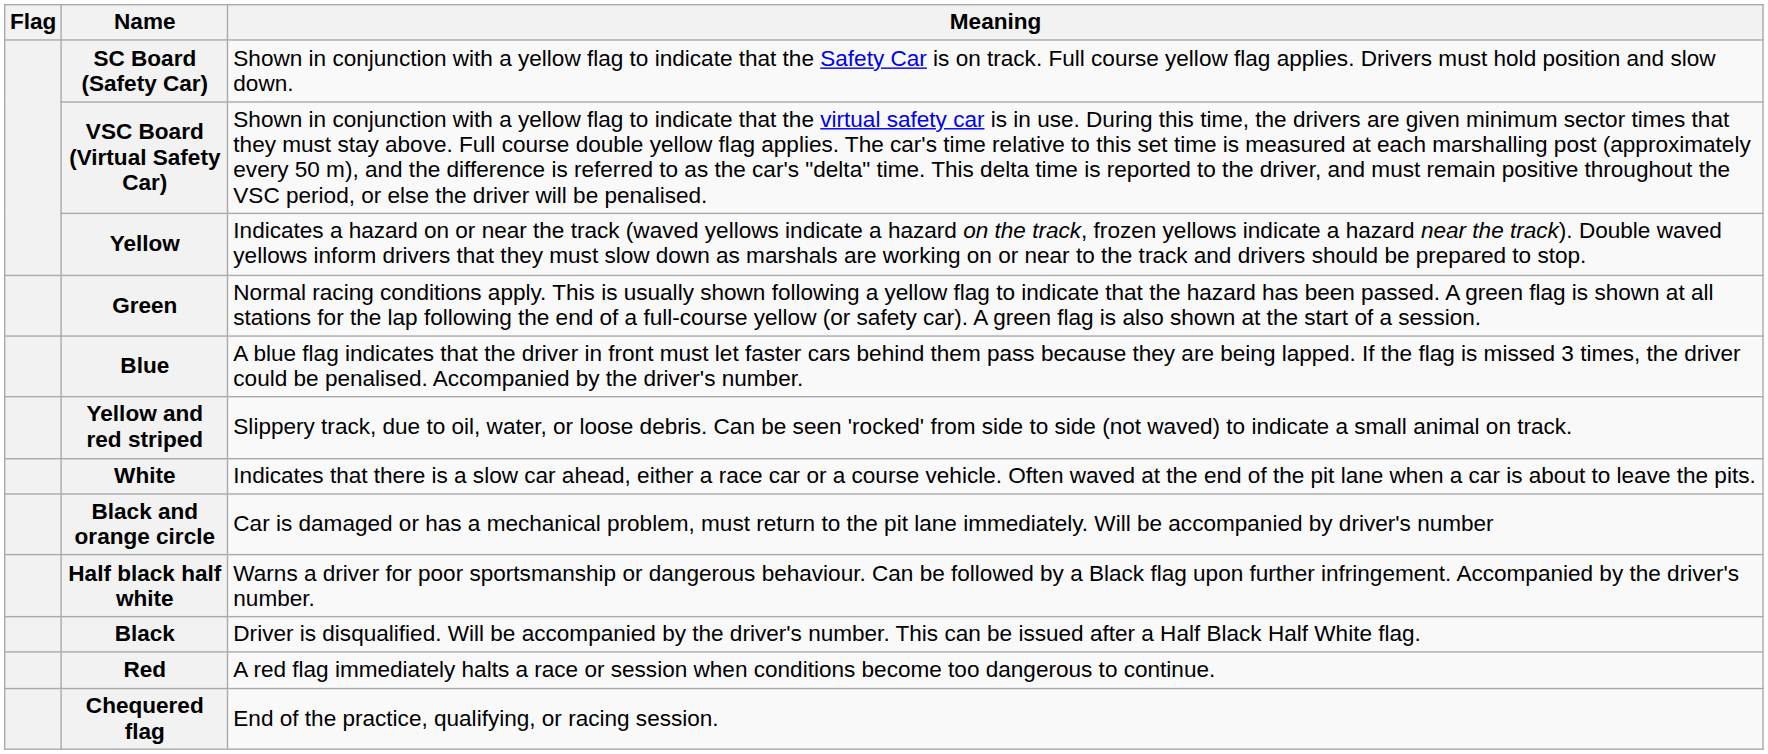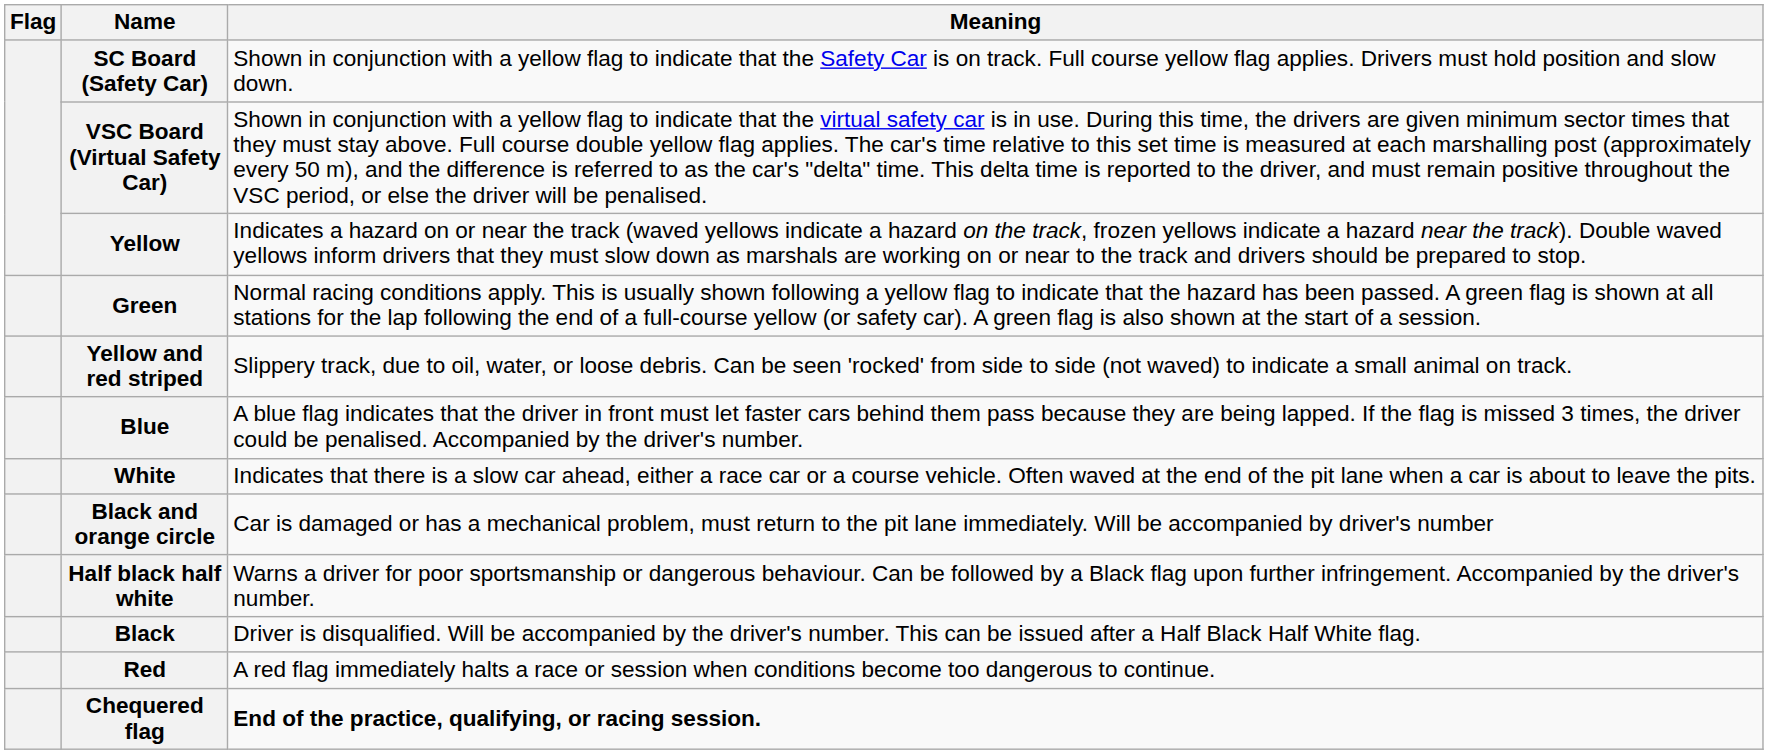 <table class="wikitable">
 <tr>
 <th>Flag</th>
 <th>Name</th>
 <th>Meaning</th>
 </tr>
 <tr>
 <th rowspan="3"></th>
 <th>SC Board<br>(Safety Car)</th>
 <td>Shown in conjunction with a yellow flag to indicate that the <a href='#'>Safety Car</a> is on track. Full course yellow flag applies. Drivers must hold position and slow down.</td>
 </tr>
 <tr>
 <th>VSC Board<br>(Virtual Safety Car)</th>
 <td>Shown in conjunction with a yellow flag to indicate that the <a href='#'>virtual safety car</a> is in use. During this time, the drivers are given minimum sector times that they must stay above. Full course double yellow flag applies. The car's time relative to this set time is measured at each marshalling post (approximately every 50 m), and the difference is referred to as the car's "delta" time. This delta time is reported to the driver, and must remain positive throughout the VSC period, or else the driver will be penalised.</td>
 </tr>
 <tr>
 <th>Yellow</th>
 <td>Indicates a hazard on or near the track (waved yellows indicate a hazard <em>on the track</em>, frozen yellows indicate a hazard <em>near the track</em>). Double waved yellows inform drivers that they must slow down as marshals are working on or near to the track and drivers should be prepared to stop.</td>
 </tr>
 <tr>
 <th></th>
 <th>Green</th>
 <td>Normal racing conditions apply. This is usually shown following a yellow flag to indicate that the hazard has been passed. A green flag is shown at all stations for the lap following the end of a full-course yellow (or safety car). A green flag is also shown at the start of a session.</td>
 </tr>
 <tr>
 <th></th>
-<th>Blue</th>
-<td>A blue flag indicates that the driver in front must let faster cars behind them pass because they are being lapped. If the flag is missed 3 times, the driver could be penalised. Accompanied by the driver's number.</td>
+<th>Yellow and red striped</th>
+<td>Slippery track, due to oil, water, or loose debris. Can be seen 'rocked' from side to side (not waved) to indicate a small animal on track.</td>
 </tr>
 <tr>
 <th></th>
-<th>Yellow and red striped</th>
-<td>Slippery track, due to oil, water, or loose debris. Can be seen 'rocked' from side to side (not waved) to indicate a small animal on track.</td>
+<th>Blue</th>
+<td>A blue flag indicates that the driver in front must let faster cars behind them pass because they are being lapped. If the flag is missed 3 times, the driver could be penalised. Accompanied by the driver's number.</td>
 </tr>
 <tr>
 <th></th>
 <th>White</th>
 <td>Indicates that there is a slow car ahead, either a race car or a course vehicle. Often waved at the end of the pit lane when a car is about to leave the pits.</td>
 </tr>
 <tr>
 <th></th>
 <th>Black and orange circle</th>
 <td>Car is damaged or has a mechanical problem, must return to the pit lane immediately. Will be accompanied by driver's number</td>
 </tr>
 <tr>
 <th></th>
 <th>Half black half white</th>
 <td>Warns a driver for poor sportsmanship or dangerous behaviour. Can be followed by a Black flag upon further infringement. Accompanied by the driver's number.</td>
 </tr>
 <tr>
 <th></th>
 <th>Black</th>
 <td>Driver is disqualified. Will be accompanied by the driver's number. This can be issued after a Half Black Half White flag.</td>
 </tr>
 <tr>
 <th></th>
 <th>Red</th>
 <td>A red flag immediately halts a race or session when conditions become too dangerous to continue.</td>
 </tr>
 <tr>
 <th></th>
 <th>Chequered flag</th>
-<td>End of the practice, qualifying, or racing session.</td>
+<td><strong>End of the practice, qualifying, or racing session.</strong></td>
 </tr>
 </table>
